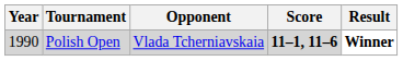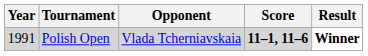 <table class="sortable wikitable" style="font-size: 90%;">
 <tr>
 <th>Year</th>
 <th>Tournament</th>
 <th>Opponent</th>
 <th>Score</th>
 <th>Result</th>
 </tr>
 <tr style="background:#D5D5D5">
-<td align="center">1990</td>
+<td align="center">1991</td>
 <td align="left"><a href='#'>Polish Open</a></td>
 <td align="left"> <a href='#'>Vlada Tcherniavskaia</a></td>
 <td align="left"><strong>11–1, 11–6</strong></td>
 <td style="text-align:left; background:white"> <strong>Winner</strong></td>
 </tr>
 </table>
